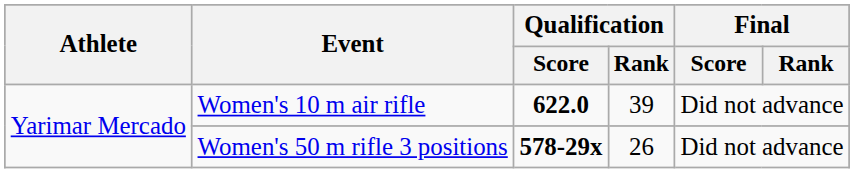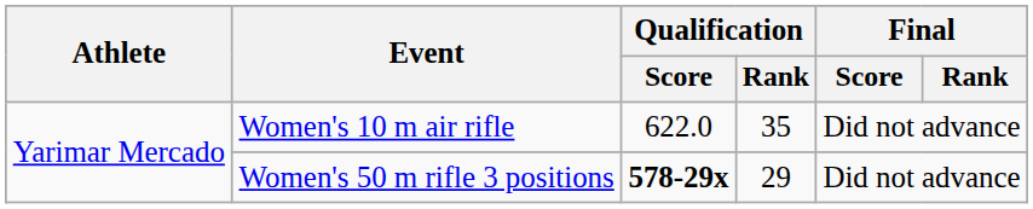 <table class=wikitable style=text-align:center;font-size:90%>
 <tr>
 <th rowspan=2>Athlete</th>
 <th rowspan=2>Event</th>
 <th colspan=2>Qualification</th>
 <th colspan=2>Final</th>
 </tr>
 <tr style=font-size:95%>
 <th>Score</th>
 <th>Rank</th>
 <th>Score</th>
 <th>Rank</th>
 </tr>
 <tr>
 <td align=left rowspan=2><a href='#'>Yarimar Mercado</a></td>
 <td align=left><a href='#'>Women's 10 m air rifle</a></td>
-<td><strong>622.0</strong></td>
-<td>39</td>
+<td>622.0</td>
+<td>35</td>
 <td colspan=2>Did not advance</td>
 </tr>
 <tr align=center>
 <td align=left><a href='#'>Women's 50 m rifle 3 positions</a></td>
 <td><strong>578-29x</strong></td>
-<td>26</td>
+<td>29</td>
 <td colspan=2>Did not advance</td>
 </tr>
 </table>
